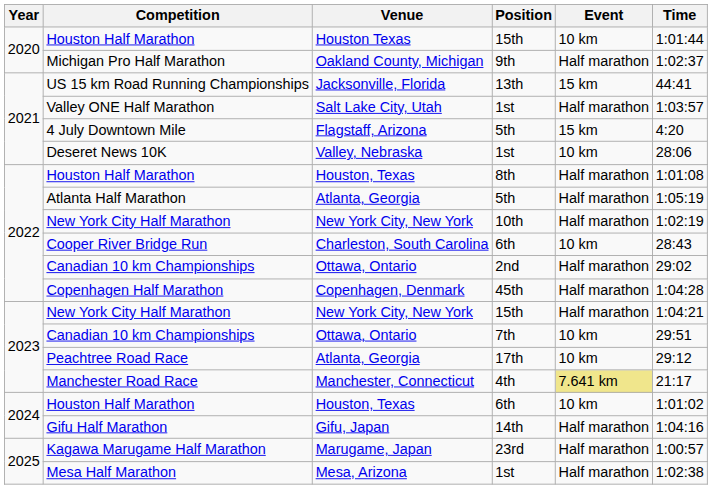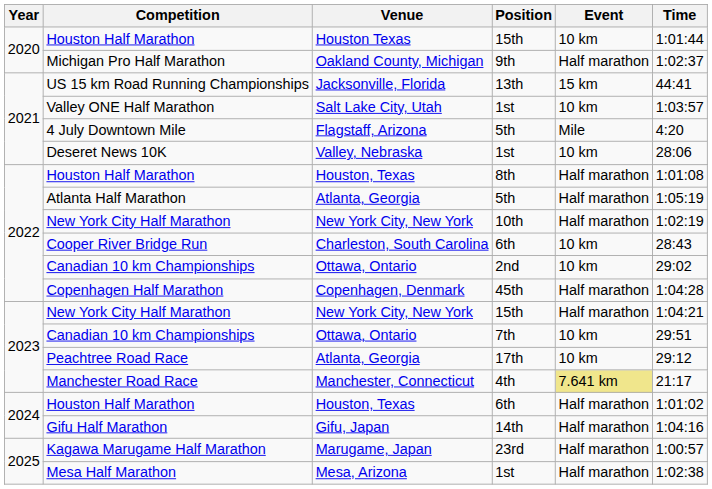 <table class="wikitable">
 <tr>
 <th>Year</th>
 <th>Competition</th>
 <th>Venue</th>
 <th>Position</th>
 <th>Event</th>
 <th>Time</th>
 </tr>
 <tr>
 <td rowspan="2">2020</td>
 <td><a href='#'>Houston Half Marathon</a></td>
 <td><a href='#'>Houston Texas</a></td>
 <td>15th</td>
 <td>10 km</td>
 <td>1:01:44</td>
 </tr>
 <tr>
 <td>Michigan Pro Half Marathon</td>
 <td><a href='#'>Oakland County, Michigan</a></td>
 <td>9th</td>
 <td>Half marathon</td>
 <td>1:02:37</td>
 </tr>
 <tr>
 <td rowspan="4">2021</td>
 <td>US 15 km Road Running Championships</td>
 <td><a href='#'>Jacksonville, Florida</a></td>
 <td>13th</td>
 <td>15 km</td>
 <td>44:41</td>
 </tr>
 <tr>
 <td>Valley ONE Half Marathon</td>
 <td><a href='#'>Salt Lake City, Utah</a></td>
 <td bg="gold">1st</td>
-<td>Half marathon</td>
+<td>10 km</td>
 <td>1:03:57</td>
 </tr>
 <tr>
 <td>4 July Downtown Mile</td>
 <td><a href='#'>Flagstaff, Arizona</a></td>
 <td>5th</td>
-<td>15 km</td>
+<td>Mile</td>
 <td>4:20</td>
 </tr>
 <tr>
 <td>Deseret News 10K</td>
 <td><a href='#'>Valley, Nebraska</a></td>
 <td>1st</td>
 <td>10 km</td>
 <td>28:06</td>
 </tr>
 <tr>
 <td rowspan="6">2022</td>
 <td><a href='#'>Houston Half Marathon</a></td>
 <td><a href='#'>Houston, Texas</a></td>
 <td>8th</td>
 <td>Half marathon</td>
 <td>1:01:08</td>
 </tr>
 <tr>
 <td>Atlanta Half Marathon</td>
 <td><a href='#'>Atlanta, Georgia</a></td>
 <td>5th</td>
 <td>Half marathon</td>
 <td>1:05:19</td>
 </tr>
 <tr>
 <td><a href='#'>New York City Half Marathon</a></td>
 <td><a href='#'>New York City, New York</a></td>
 <td>10th</td>
 <td>Half marathon</td>
 <td>1:02:19</td>
 </tr>
 <tr>
 <td><a href='#'>Cooper River Bridge Run</a></td>
 <td><a href='#'>Charleston, South Carolina</a></td>
 <td>6th</td>
 <td>10 km</td>
 <td>28:43</td>
 </tr>
 <tr>
 <td><a href='#'>Canadian 10 km Championships</a></td>
 <td><a href='#'>Ottawa, Ontario</a></td>
 <td bg="silver">2nd</td>
-<td>Half marathon</td>
+<td>10 km</td>
 <td>29:02</td>
 </tr>
 <tr>
 <td><a href='#'>Copenhagen Half Marathon</a></td>
 <td><a href='#'>Copenhagen, Denmark</a></td>
 <td>45th</td>
 <td>Half marathon</td>
 <td>1:04:28</td>
 </tr>
 <tr>
 <td rowspan="4">2023</td>
 <td><a href='#'>New York City Half Marathon</a></td>
 <td><a href='#'>New York City, New York</a></td>
 <td>15th</td>
 <td>Half marathon</td>
 <td>1:04:21</td>
 </tr>
 <tr>
 <td><a href='#'>Canadian 10 km Championships</a></td>
 <td><a href='#'>Ottawa, Ontario</a></td>
 <td>7th</td>
 <td>10 km</td>
 <td>29:51</td>
 </tr>
 <tr>
 <td><a href='#'>Peachtree Road Race</a></td>
 <td><a href='#'>Atlanta, Georgia</a></td>
 <td>17th</td>
 <td>10 km</td>
 <td>29:12</td>
 </tr>
 <tr>
 <td><a href='#'>Manchester Road Race</a></td>
 <td><a href='#'>Manchester, Connecticut</a></td>
 <td>4th</td>
 <td style="background: khaki;">7.641 km</td>
 <td>21:17</td>
 </tr>
 <tr>
 <td rowspan="2">2024</td>
 <td><a href='#'>Houston Half Marathon</a></td>
 <td><a href='#'>Houston, Texas</a></td>
 <td>6th</td>
-<td>10 km</td>
+<td>Half marathon</td>
 <td>1:01:02</td>
 </tr>
 <tr>
 <td><a href='#'>Gifu Half Marathon</a></td>
 <td><a href='#'>Gifu, Japan</a></td>
 <td>14th</td>
 <td>Half marathon</td>
 <td>1:04:16</td>
 </tr>
 <tr>
 <td rowspan="2">2025</td>
 <td><a href='#'>Kagawa Marugame Half Marathon</a></td>
 <td><a href='#'>Marugame, Japan</a></td>
 <td>23rd</td>
 <td>Half marathon</td>
 <td>1:00:57</td>
 </tr>
 <tr>
 <td><a href='#'>Mesa Half Marathon</a></td>
 <td><a href='#'>Mesa, Arizona</a></td>
 <td>1st</td>
 <td>Half marathon</td>
 <td>1:02:38</td>
 </tr>
 </table>
